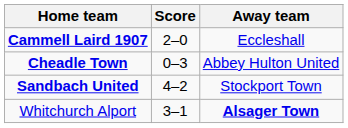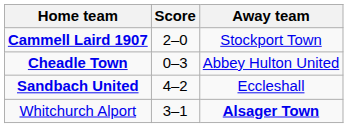 <table class="wikitable" style="text-align: center">
 <tr>
 <th>Home team</th>
 <th>Score</th>
 <th>Away team</th>
 </tr>
 <tr>
 <td><strong><a href='#'>Cammell Laird 1907</a></strong></td>
 <td>2–0</td>
-<td><a href='#'>Eccleshall</a></td>
+<td><a href='#'>Stockport Town</a></td>
 </tr>
 <tr>
 <td><strong><a href='#'>Cheadle Town</a></strong></td>
 <td>0–3</td>
 <td><a href='#'>Abbey Hulton United</a></td>
 </tr>
 <tr>
 <td><strong><a href='#'>Sandbach United</a></strong></td>
 <td>4–2</td>
-<td><a href='#'>Stockport Town</a></td>
+<td><a href='#'>Eccleshall</a></td>
 </tr>
 <tr>
 <td><a href='#'>Whitchurch Alport</a></td>
 <td>3–1</td>
 <td><strong><a href='#'>Alsager Town</a></strong></td>
 </tr>
 </table>
